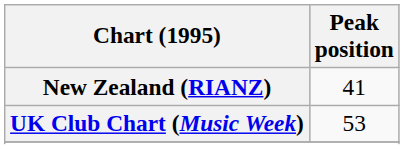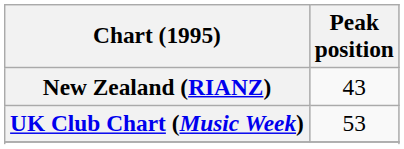 <table class="wikitable sortable plainrowheaders" style="text-align:center">
 <tr>
 <th scope="col">Chart (1995)</th>
 <th scope="col">Peak<br>position</th>
 </tr>
 <tr>
 <th scope="row">New Zealand (<a href='#'>RIANZ</a>)</th>
-<td>41</td>
+<td>43</td>
 </tr>
 <tr>
 <th scope="row"><a href='#'>UK Club Chart</a> (<em><a href='#'>Music Week</a></em>)</th>
 <td>53</td>
 </tr>
 <tr>
 </tr>
 <tr>
 </tr>
 <tr>
 </tr>
 <tr>
 </tr>
 </table>
